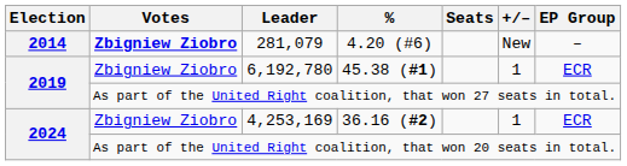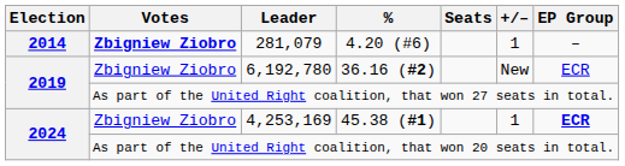 <table class=wikitable style="text-align:center;">
 <tr>
 <th>Election</th>
 <th>Votes</th>
 <th>Leader</th>
 <th>%</th>
 <th>Seats</th>
 <th>+/–</th>
 <th>EP Group</th>
 </tr>
 <tr>
 <th><a href='#'>2014</a></th>
 <td><strong><a href='#'>Zbigniew Ziobro</a></strong></td>
 <td>281,079</td>
 <td>4.20 (#6)</td>
 <td></td>
-<td>New</td>
+<td> 1</td>
 <td>–</td>
 </tr>
 <tr>
 <th rowspan="2"><a href='#'>2019</a></th>
 <td><a href='#'>Zbigniew Ziobro</a></td>
 <td>6,192,780 </td>
-<td>45.38 (<strong>#1</strong>) </td>
+<td>36.16 (<strong>#2</strong>) </td>
 <td></td>
-<td> 1</td>
+<td>New</td>
 <td><a href='#'>ECR</a></td>
 </tr>
 <tr>
 <td colspan="6"><small>As part of the <a href='#'>United Right</a> coalition, that won 27 seats in total.</small></td>
 </tr>
 <tr>
 <th rowspan="2"><a href='#'>2024</a></th>
 <td><a href='#'>Zbigniew Ziobro</a></td>
 <td>4,253,169 </td>
-<td>36.16 (<strong>#2</strong>) </td>
+<td>45.38 (<strong>#1</strong>) </td>
 <td></td>
 <td> 1</td>
-<td><a href='#'>ECR</a></td>
+<td><strong><a href='#'>ECR</a></strong></td>
 </tr>
 <tr>
 <td colspan="6"><small>As part of the <a href='#'>United Right</a> coalition, that won 20 seats in total.</small></td>
 </tr>
 </table>
